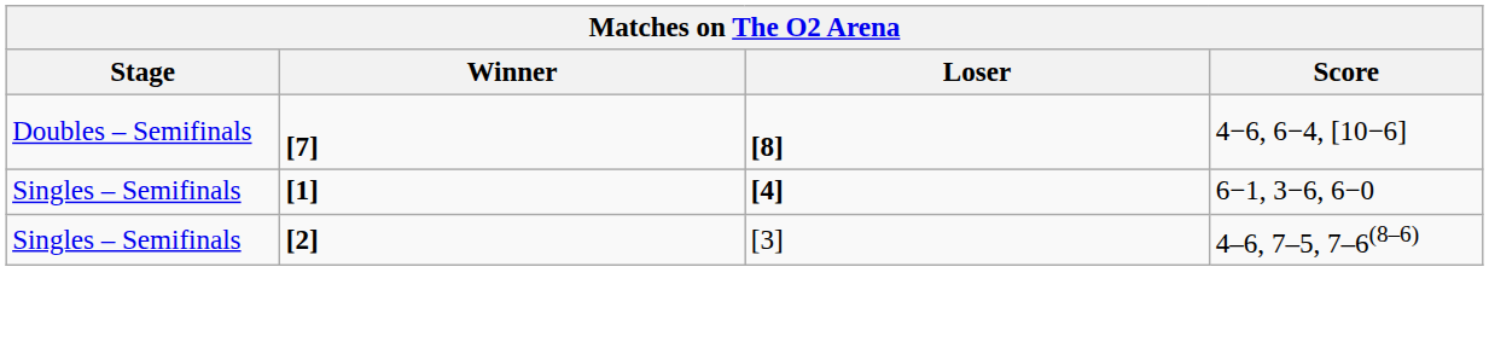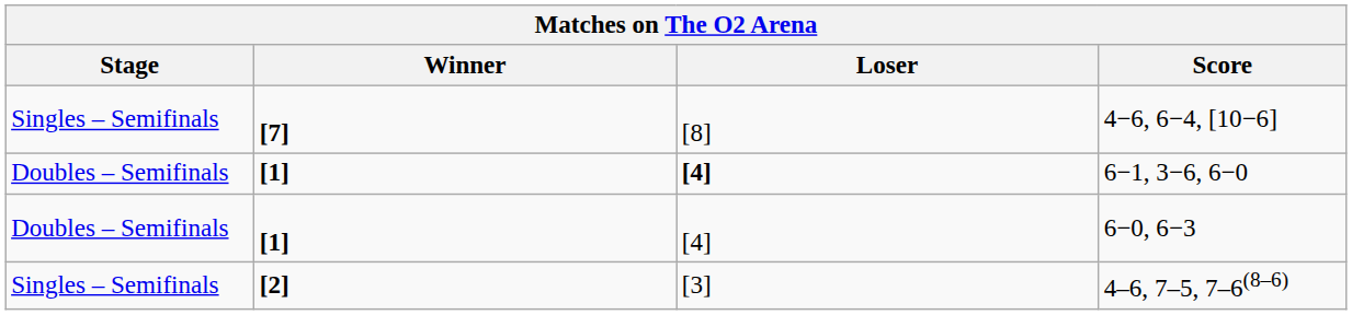 <table class="wikitable collapsible uncollapsed" style="margin:1em auto;">
 <tr>
 <th colspan=4><strong>Matches on <a href='#'>The O2 Arena</a></strong></th>
 </tr>
 <tr>
 <th width=150>Stage</th>
 <th width=260>Winner</th>
 <th width=260>Loser</th>
 <th width=150>Score</th>
 </tr>
 <tr>
-<td><a href='#'>Doubles – Semifinals</a></td>
+<td><a href='#'>Singles – Semifinals</a></td>
 <td><strong><br> [7]</strong></td>
-<td><strong><br> [8]</strong></td>
+<td><br> [8]</td>
 <td>4−6, 6−4, [10−6]</td>
 </tr>
 <tr>
-<td><a href='#'>Singles – Semifinals</a></td>
+<td><a href='#'>Doubles – Semifinals</a></td>
 <td><strong> [1]</strong></td>
 <td><strong> [4]</strong></td>
 <td>6−1, 3−6, 6−0 </td>
+</tr>
+<tr>
+<td><a href='#'>Doubles – Semifinals</a></td>
+<td><strong><br> [1]</strong></td>
+<td><br> [4]</td>
+<td>6−0, 6−3</td>
 </tr>
 <tr>
 <td><a href='#'>Singles – Semifinals</a></td>
 <td><strong> [2]</strong></td>
 <td> [3]</td>
 <td>4–6, 7–5, 7–6<sup>(8–6)</sup> </td>
 </tr>
 </table>
